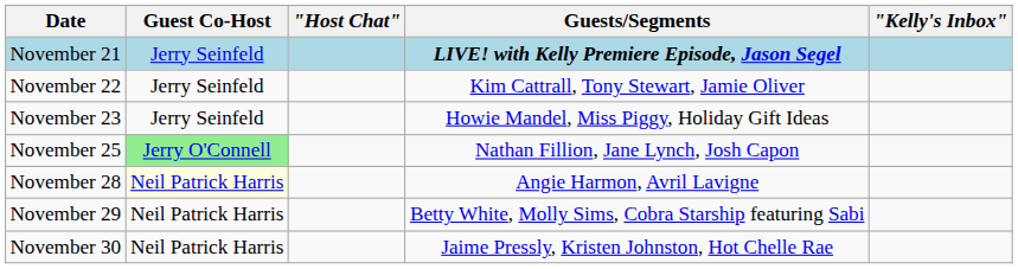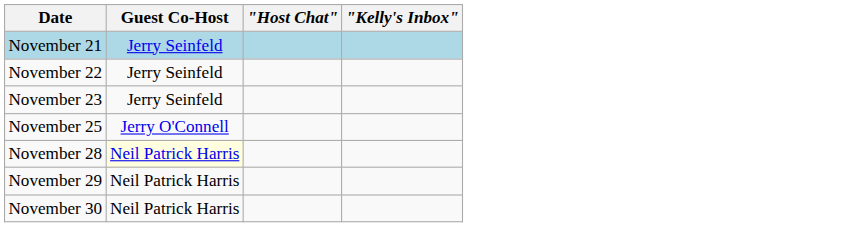 <table class="wikitable sortable" style="text-align:center;">
 <tr>
 <th>Date</th>
 <th>Guest Co-Host</th>
 <th><em>"Host Chat"</em></th>
-<th>Guests/Segments</th>
 <th><em>"Kelly's Inbox"</em></th>
 </tr>
 <tr style="background:lightblue;">
 <td>November 21</td>
 <td><a href='#'>Jerry Seinfeld</a></td>
 <td></td>
-<td><strong><em>LIVE! with Kelly<em> Premiere Episode<strong>, <a href='#'>Jason Segel</a></td>
 <td></td>
 </tr>
 <tr>
 <td>November 22</td>
 <td>Jerry Seinfeld</td>
 <td></td>
-<td><a href='#'>Kim Cattrall</a>, <a href='#'>Tony Stewart</a>, <a href='#'>Jamie Oliver</a></td>
 <td></td>
 </tr>
 <tr>
 <td>November 23</td>
 <td>Jerry Seinfeld</td>
 <td></td>
-<td><a href='#'>Howie Mandel</a>, <a href='#'>Miss Piggy</a>, Holiday Gift Ideas</td>
 <td></td>
 </tr>
 <tr>
 <td>November 25</td>
-<td style="background: lightgreen;"><a href='#'>Jerry O'Connell</a></td>
+<td><a href='#'>Jerry O'Connell</a></td>
 <td></td>
-<td><a href='#'>Nathan Fillion</a>, <a href='#'>Jane Lynch</a>, <a href='#'>Josh Capon</a></td>
 <td></td>
 </tr>
 <tr>
 <td>November 28</td>
 <td style="background: lightyellow;"><a href='#'>Neil Patrick Harris</a></td>
 <td></td>
-<td><a href='#'>Angie Harmon</a>, <a href='#'>Avril Lavigne</a></td>
 <td></td>
 </tr>
 <tr>
 <td>November 29</td>
 <td>Neil Patrick Harris</td>
 <td></td>
-<td><a href='#'>Betty White</a>, <a href='#'>Molly Sims</a>, <a href='#'>Cobra Starship</a> featuring <a href='#'>Sabi</a></td>
 <td></td>
 </tr>
 <tr>
 <td>November 30</td>
 <td>Neil Patrick Harris</td>
 <td></td>
-<td><a href='#'>Jaime Pressly</a>, <a href='#'>Kristen Johnston</a>, <a href='#'>Hot Chelle Rae</a></td>
 <td></td>
 </tr>
 </table>
